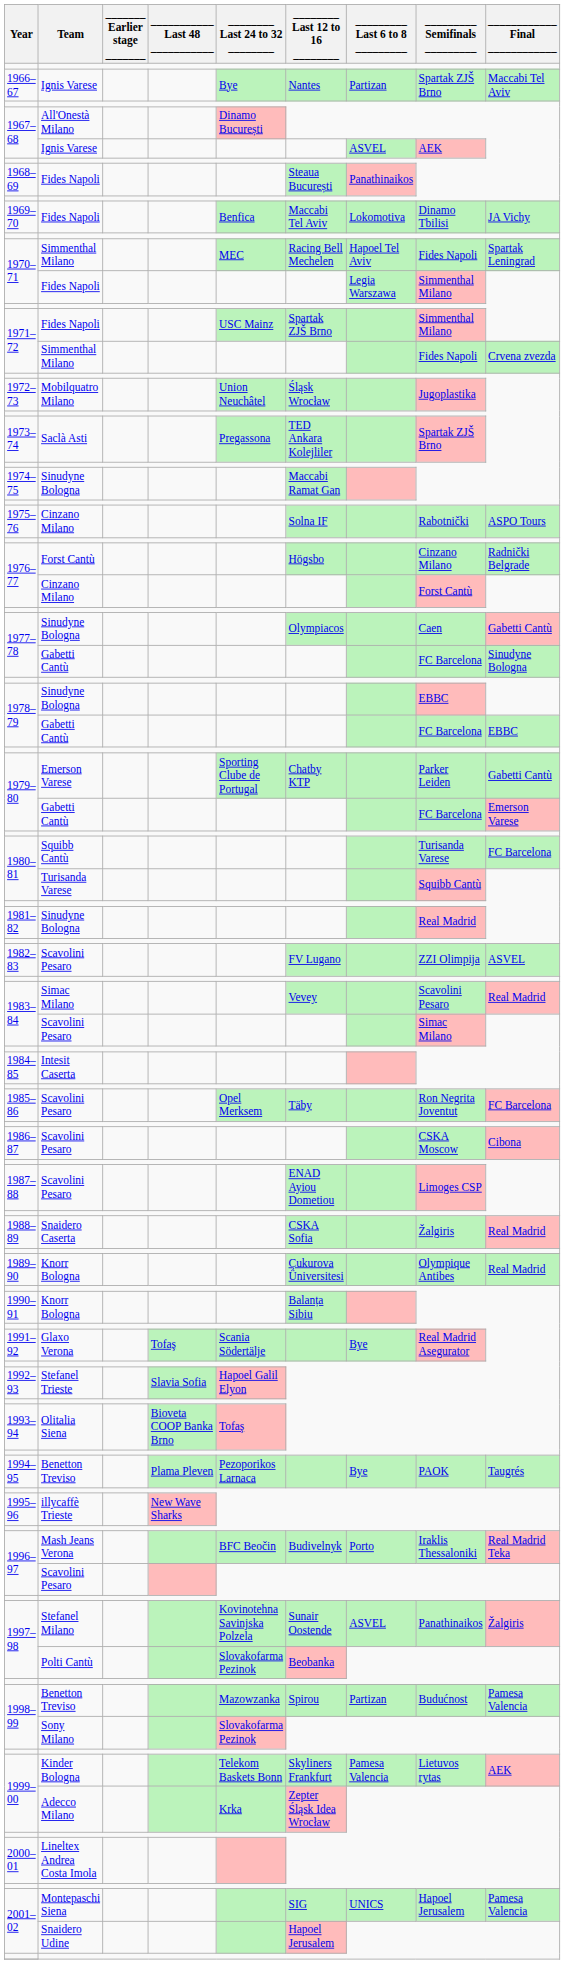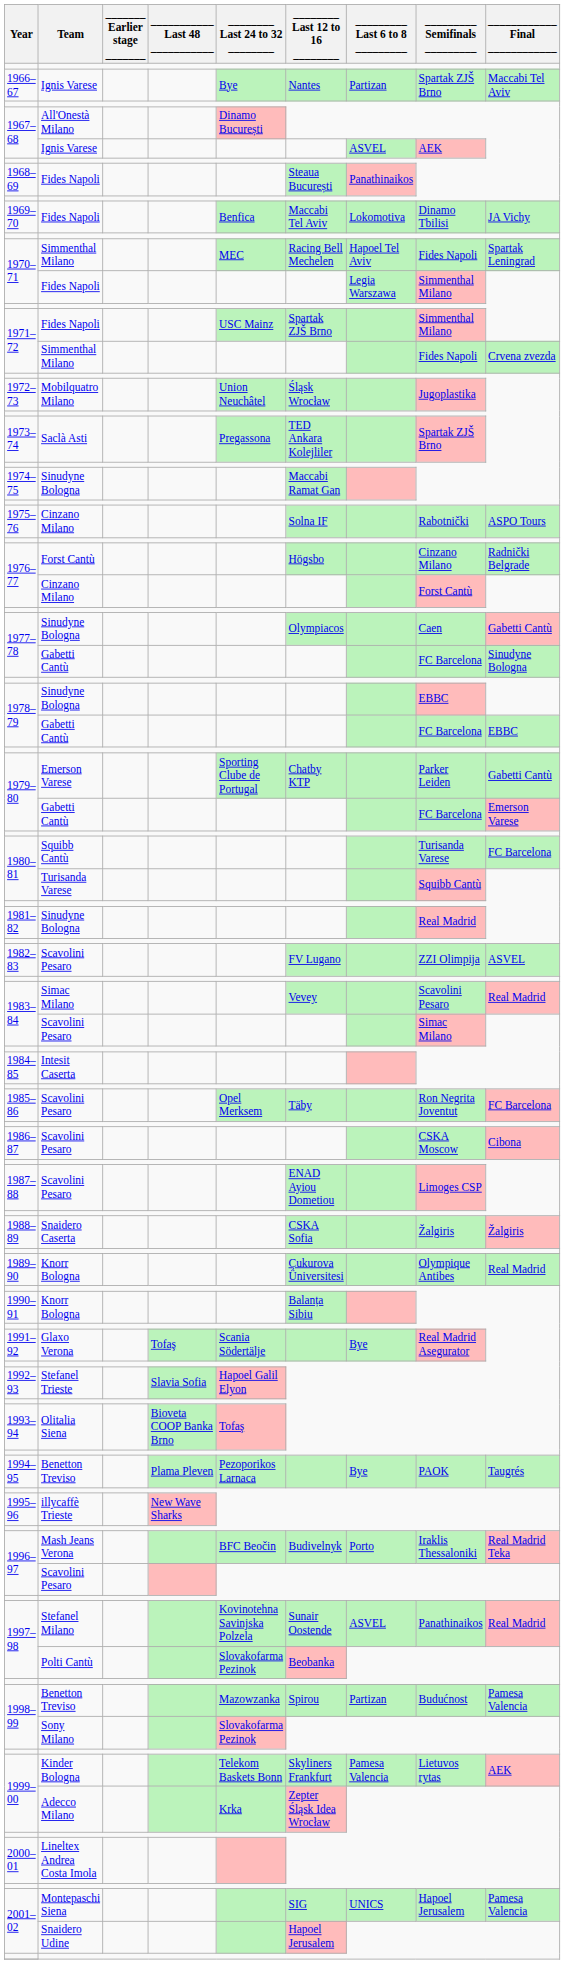 <table class="wikitable" style="font-size:85%">
 <tr>
 <th>Year</th>
 <th>Team</th>
 <th>_______ Earlier stage _______</th>
 <th>___________ Last 48 ___________</th>
 <th>________ Last 24 to 32 ________</th>
 <th>________ Last 12 to 16 ________</th>
 <th>_________ Last 6 to 8 _________</th>
 <th>_________ Semifinals _________</th>
 <th>____________ Final ____________</th>
 </tr>
 <tr>
 <td></td>
 </tr>
 <tr>
 <td><a href='#'>1966–67</a></td>
 <td><a href='#'>Ignis Varese</a></td>
 <td></td>
 <td></td>
 <td bgcolor=#BBF3BB><a href='#'>Bye</a></td>
 <td bgcolor=#BBF3BB> <a href='#'>Nantes</a></td>
 <td bgcolor=#BBF3BB> <a href='#'>Partizan</a></td>
 <td bgcolor=#BBF3BB> <a href='#'>Spartak ZJŠ Brno</a></td>
 <td bgcolor=#BBF3BB> <a href='#'>Maccabi Tel Aviv</a> </td>
 </tr>
 <tr>
 <td></td>
 </tr>
 <tr>
 <td rowspan="2"><a href='#'>1967–68</a></td>
 <td><a href='#'>All'Onestà Milano</a></td>
 <td></td>
 <td></td>
 <td bgcolor=#FFBBBB> <a href='#'>Dinamo București</a></td>
 </tr>
 <tr>
 <td><a href='#'>Ignis Varese</a></td>
 <td></td>
 <td></td>
 <td></td>
 <td></td>
 <td bgcolor=#BBF3BB> <a href='#'>ASVEL</a></td>
 <td bgcolor=#FFBBBB> <a href='#'>AEK</a></td>
 </tr>
 <tr>
 <td></td>
 </tr>
 <tr>
 <td><a href='#'>1968–69</a></td>
 <td><a href='#'>Fides Napoli</a></td>
 <td></td>
 <td></td>
 <td></td>
 <td bgcolor=#BBF3BB> <a href='#'>Steaua București</a></td>
 <td bgcolor=#FFBBBB> <a href='#'>Panathinaikos</a></td>
 </tr>
 <tr>
 <td></td>
 </tr>
 <tr>
 <td><a href='#'>1969–70</a></td>
 <td><a href='#'>Fides Napoli</a></td>
 <td></td>
 <td></td>
 <td bgcolor=#BBF3BB> <a href='#'>Benfica</a></td>
 <td bgcolor=#BBF3BB> <a href='#'>Maccabi Tel Aviv</a></td>
 <td bgcolor=#BBF3BB> <a href='#'>Lokomotiva</a></td>
 <td bgcolor=#BBF3BB> <a href='#'>Dinamo Tbilisi</a></td>
 <td bgcolor=#BBF3BB> <a href='#'>JA Vichy</a> </td>
 </tr>
 <tr>
 <td></td>
 </tr>
 <tr>
 <td rowspan="2"><a href='#'>1970–71</a></td>
 <td><a href='#'>Simmenthal Milano</a></td>
 <td></td>
 <td></td>
 <td bgcolor=#BBF3BB> <a href='#'>MEC</a></td>
 <td bgcolor=#BBF3BB> <a href='#'>Racing Bell Mechelen</a></td>
 <td bgcolor=#BBF3BB> <a href='#'>Hapoel Tel Aviv</a></td>
 <td bgcolor=#BBF3BB> <a href='#'>Fides Napoli</a></td>
 <td bgcolor=#BBF3BB> <a href='#'>Spartak Leningrad</a> </td>
 </tr>
 <tr>
 <td><a href='#'>Fides Napoli</a></td>
 <td></td>
 <td></td>
 <td></td>
 <td></td>
 <td bgcolor=#BBF3BB> <a href='#'>Legia Warszawa</a></td>
 <td bgcolor=#FFBBBB> <a href='#'>Simmenthal Milano</a></td>
 </tr>
 <tr>
 <td></td>
 </tr>
 <tr>
 <td rowspan="2"><a href='#'>1971–72</a></td>
 <td><a href='#'>Fides Napoli</a></td>
 <td></td>
 <td></td>
 <td bgcolor=#BBF3BB> <a href='#'>USC Mainz</a></td>
 <td bgcolor=#BBF3BB> <a href='#'>Spartak ZJŠ Brno</a></td>
 <td bgcolor=#BBF3BB></td>
 <td bgcolor=#FFBBBB> <a href='#'>Simmenthal Milano</a></td>
 </tr>
 <tr>
 <td><a href='#'>Simmenthal Milano</a></td>
 <td></td>
 <td></td>
 <td></td>
 <td></td>
 <td bgcolor=#BBF3BB></td>
 <td bgcolor=#BBF3BB> <a href='#'>Fides Napoli</a></td>
 <td bgcolor=#BBF3BB> <a href='#'>Crvena zvezda</a> </td>
 </tr>
 <tr>
 <td></td>
 </tr>
 <tr>
 <td><a href='#'>1972–73</a></td>
 <td><a href='#'>Mobilquatro Milano</a></td>
 <td></td>
 <td></td>
 <td bgcolor=#BBF3BB> <a href='#'>Union Neuchâtel</a></td>
 <td bgcolor=#BBF3BB> <a href='#'>Śląsk Wrocław</a></td>
 <td bgcolor=#BBF3BB></td>
 <td bgcolor=#FFBBBB> <a href='#'>Jugoplastika</a></td>
 </tr>
 <tr>
 <td></td>
 </tr>
 <tr>
 <td><a href='#'>1973–74</a></td>
 <td><a href='#'>Saclà Asti</a></td>
 <td></td>
 <td></td>
 <td bgcolor=#BBF3BB> <a href='#'>Pregassona</a></td>
 <td bgcolor=#BBF3BB> <a href='#'>TED Ankara Kolejliler</a></td>
 <td bgcolor=#BBF3BB></td>
 <td bgcolor=#FFBBBB> <a href='#'>Spartak ZJŠ Brno</a></td>
 </tr>
 <tr>
 <td></td>
 </tr>
 <tr>
 <td><a href='#'>1974–75</a></td>
 <td><a href='#'>Sinudyne Bologna</a></td>
 <td></td>
 <td></td>
 <td></td>
 <td bgcolor=#BBF3BB> <a href='#'>Maccabi Ramat Gan</a></td>
 <td bgcolor=#FFBBBB></td>
 </tr>
 <tr>
 <td></td>
 </tr>
 <tr>
 <td><a href='#'>1975–76</a></td>
 <td><a href='#'>Cinzano Milano</a></td>
 <td></td>
 <td></td>
 <td></td>
 <td bgcolor=#BBF3BB> <a href='#'>Solna IF</a></td>
 <td bgcolor=#BBF3BB></td>
 <td bgcolor=#BBF3BB> <a href='#'>Rabotnički</a></td>
 <td bgcolor=#BBF3BB> <a href='#'>ASPO Tours</a> </td>
 </tr>
 <tr>
 <td></td>
 </tr>
 <tr>
 <td rowspan="2"><a href='#'>1976–77</a></td>
 <td><a href='#'>Forst Cantù</a></td>
 <td></td>
 <td></td>
 <td></td>
 <td bgcolor=#BBF3BB> <a href='#'>Högsbo</a></td>
 <td bgcolor=#BBF3BB></td>
 <td bgcolor=#BBF3BB> <a href='#'>Cinzano Milano</a></td>
 <td bgcolor=#BBF3BB> <a href='#'>Radnički Belgrade</a> </td>
 </tr>
 <tr>
 <td><a href='#'>Cinzano Milano</a></td>
 <td></td>
 <td></td>
 <td></td>
 <td></td>
 <td bgcolor=#BBF3BB></td>
 <td bgcolor=#FFBBBB> <a href='#'>Forst Cantù</a></td>
 </tr>
 <tr>
 <td></td>
 </tr>
 <tr>
 <td rowspan="2"><a href='#'>1977–78</a></td>
 <td><a href='#'>Sinudyne Bologna</a></td>
 <td></td>
 <td></td>
 <td></td>
 <td bgcolor=#BBF3BB> <a href='#'>Olympiacos</a></td>
 <td bgcolor=#BBF3BB></td>
 <td bgcolor=#BBF3BB> <a href='#'>Caen</a></td>
 <td bgcolor=#FFBBBB> <a href='#'>Gabetti Cantù</a> </td>
 </tr>
 <tr>
 <td><a href='#'>Gabetti Cantù</a></td>
 <td></td>
 <td></td>
 <td></td>
 <td></td>
 <td bgcolor=#BBF3BB></td>
 <td bgcolor=#BBF3BB> <a href='#'>FC Barcelona</a></td>
 <td bgcolor=#BBF3BB> <a href='#'>Sinudyne Bologna</a> </td>
 </tr>
 <tr>
 <td></td>
 </tr>
 <tr>
 <td rowspan="2"><a href='#'>1978–79</a></td>
 <td><a href='#'>Sinudyne Bologna</a></td>
 <td></td>
 <td></td>
 <td></td>
 <td></td>
 <td bgcolor=#BBF3BB></td>
 <td bgcolor=#FFBBBB> <a href='#'>EBBC</a></td>
 </tr>
 <tr>
 <td><a href='#'>Gabetti Cantù</a></td>
 <td></td>
 <td></td>
 <td></td>
 <td></td>
 <td bgcolor=#BBF3BB></td>
 <td bgcolor=#BBF3BB> <a href='#'>FC Barcelona</a></td>
 <td bgcolor=#BBF3BB> <a href='#'>EBBC</a> </td>
 </tr>
 <tr>
 <td></td>
 </tr>
 <tr>
 <td rowspan="2"><a href='#'>1979–80</a></td>
 <td><a href='#'>Emerson Varese</a></td>
 <td></td>
 <td></td>
 <td bgcolor=#BBF3BB> <a href='#'>Sporting Clube de Portugal</a></td>
 <td bgcolor=#BBF3BB> <a href='#'>Chatby KTP</a></td>
 <td bgcolor=#BBF3BB></td>
 <td bgcolor=#BBF3BB> <a href='#'>Parker Leiden</a></td>
 <td bgcolor=#BBF3BB> <a href='#'>Gabetti Cantù</a> </td>
 </tr>
 <tr>
 <td><a href='#'>Gabetti Cantù</a></td>
 <td></td>
 <td></td>
 <td></td>
 <td></td>
 <td bgcolor=#BBF3BB></td>
 <td bgcolor=#BBF3BB> <a href='#'>FC Barcelona</a></td>
 <td bgcolor=#FFBBBB> <a href='#'>Emerson Varese</a> </td>
 </tr>
 <tr>
 <td></td>
 </tr>
 <tr>
 <td rowspan="2"><a href='#'>1980–81</a></td>
 <td><a href='#'>Squibb Cantù</a></td>
 <td></td>
 <td></td>
 <td></td>
 <td></td>
 <td bgcolor=#BBF3BB></td>
 <td bgcolor=#BBF3BB> <a href='#'>Turisanda Varese</a></td>
 <td bgcolor=#BBF3BB> <a href='#'>FC Barcelona</a> </td>
 </tr>
 <tr>
 <td><a href='#'>Turisanda Varese</a></td>
 <td></td>
 <td></td>
 <td></td>
 <td></td>
 <td bgcolor=#BBF3BB></td>
 <td bgcolor=#FFBBBB> <a href='#'>Squibb Cantù</a></td>
 </tr>
 <tr>
 <td></td>
 </tr>
 <tr>
 <td><a href='#'>1981–82</a></td>
 <td><a href='#'>Sinudyne Bologna</a></td>
 <td></td>
 <td></td>
 <td></td>
 <td></td>
 <td bgcolor=#BBF3BB></td>
 <td bgcolor=#FFBBBB> <a href='#'>Real Madrid</a></td>
 </tr>
 <tr>
 <td></td>
 </tr>
 <tr>
 <td><a href='#'>1982–83</a></td>
 <td><a href='#'>Scavolini Pesaro</a></td>
 <td></td>
 <td></td>
 <td></td>
 <td bgcolor=#BBF3BB> <a href='#'>FV Lugano</a></td>
 <td bgcolor=#BBF3BB></td>
 <td bgcolor=#BBF3BB> <a href='#'>ZZI Olimpija</a></td>
 <td bgcolor=#BBF3BB> <a href='#'>ASVEL</a> </td>
 </tr>
 <tr>
 <td></td>
 </tr>
 <tr>
 <td rowspan="2"><a href='#'>1983–84</a></td>
 <td><a href='#'>Simac Milano</a></td>
 <td></td>
 <td></td>
 <td></td>
 <td bgcolor=#BBF3BB> <a href='#'>Vevey</a></td>
 <td bgcolor=#BBF3BB></td>
 <td bgcolor=#BBF3BB> <a href='#'>Scavolini Pesaro</a></td>
 <td bgcolor=#FFBBBB> <a href='#'>Real Madrid</a> </td>
 </tr>
 <tr>
 <td><a href='#'>Scavolini Pesaro</a></td>
 <td></td>
 <td></td>
 <td></td>
 <td></td>
 <td bgcolor=#BBF3BB></td>
 <td bgcolor=#FFBBBB> <a href='#'>Simac Milano</a></td>
 </tr>
 <tr>
 <td></td>
 </tr>
 <tr>
 <td><a href='#'>1984–85</a></td>
 <td><a href='#'>Intesit Caserta</a></td>
 <td></td>
 <td></td>
 <td></td>
 <td></td>
 <td bgcolor=#FFBBBB></td>
 </tr>
 <tr>
 <td></td>
 </tr>
 <tr>
 <td><a href='#'>1985–86</a></td>
 <td><a href='#'>Scavolini Pesaro</a></td>
 <td></td>
 <td></td>
 <td bgcolor=#BBF3BB> <a href='#'>Opel Merksem</a></td>
 <td bgcolor=#BBF3BB> <a href='#'>Täby</a></td>
 <td bgcolor=#BBF3BB></td>
 <td bgcolor=#BBF3BB> <a href='#'>Ron Negrita Joventut</a></td>
 <td bgcolor=#FFBBBB> <a href='#'>FC Barcelona</a> </td>
 </tr>
 <tr>
 <td></td>
 </tr>
 <tr>
 <td><a href='#'>1986–87</a></td>
 <td><a href='#'>Scavolini Pesaro</a></td>
 <td></td>
 <td></td>
 <td></td>
 <td></td>
 <td bgcolor=#BBF3BB></td>
 <td bgcolor=#BBF3BB> <a href='#'>CSKA Moscow</a></td>
 <td bgcolor=#FFBBBB> <a href='#'>Cibona</a> </td>
 </tr>
 <tr>
 <td></td>
 </tr>
 <tr>
 <td><a href='#'>1987–88</a></td>
 <td><a href='#'>Scavolini Pesaro</a></td>
 <td></td>
 <td></td>
 <td></td>
 <td bgcolor=#BBF3BB> <a href='#'>ENAD Ayiou Dometiou</a></td>
 <td bgcolor=#BBF3BB></td>
 <td bgcolor=#FFBBBB> <a href='#'>Limoges CSP</a></td>
 </tr>
 <tr>
 <td></td>
 </tr>
 <tr>
 <td><a href='#'>1988–89</a></td>
 <td><a href='#'>Snaidero Caserta</a></td>
 <td></td>
 <td></td>
 <td></td>
 <td bgcolor=#BBF3BB> <a href='#'>CSKA Sofia</a></td>
 <td bgcolor=#BBF3BB></td>
 <td bgcolor=#BBF3BB> <a href='#'>Žalgiris</a></td>
-<td bgcolor=#FFBBBB> <a href='#'>Real Madrid</a> </td>
+<td bgcolor=#FFBBBB> <a href='#'>Žalgiris</a> </td>
 </tr>
 <tr>
 <td></td>
 </tr>
 <tr>
 <td><a href='#'>1989–90</a></td>
 <td><a href='#'>Knorr Bologna</a></td>
 <td></td>
 <td></td>
 <td></td>
 <td bgcolor=#BBF3BB> <a href='#'>Çukurova Üniversitesi</a></td>
 <td bgcolor=#BBF3BB></td>
 <td bgcolor=#BBF3BB> <a href='#'>Olympique Antibes</a></td>
 <td bgcolor=#BBF3BB> <a href='#'>Real Madrid</a> </td>
 </tr>
 <tr>
 <td></td>
 </tr>
 <tr>
 <td><a href='#'>1990–91</a></td>
 <td><a href='#'>Knorr Bologna</a></td>
 <td></td>
 <td></td>
 <td></td>
 <td bgcolor=#BBF3BB> <a href='#'>Balanța Sibiu</a></td>
 <td bgcolor=#FFBBBB></td>
 </tr>
 <tr>
 <td></td>
 </tr>
 <tr>
 <td><a href='#'>1991–92</a></td>
 <td><a href='#'>Glaxo Verona</a></td>
 <td></td>
 <td bgcolor=#BBF3BB> <a href='#'>Tofaş</a></td>
 <td bgcolor=#BBF3BB> <a href='#'>Scania Södertälje</a></td>
 <td bgcolor=#BBF3BB></td>
 <td bgcolor=#BBF3BB><a href='#'>Bye</a></td>
 <td bgcolor=#FFBBBB> <a href='#'>Real Madrid Asegurator</a></td>
 </tr>
 <tr>
 <td></td>
 </tr>
 <tr>
 <td><a href='#'>1992–93</a></td>
 <td><a href='#'>Stefanel Trieste</a></td>
 <td></td>
 <td bgcolor=#BBF3BB> <a href='#'>Slavia Sofia</a></td>
 <td bgcolor=#FFBBBB> <a href='#'>Hapoel Galil Elyon</a></td>
 </tr>
 <tr>
 <td></td>
 </tr>
 <tr>
 <td><a href='#'>1993–94</a></td>
 <td><a href='#'>Olitalia Siena</a></td>
 <td></td>
 <td bgcolor=#BBF3BB> <a href='#'>Bioveta COOP Banka Brno</a></td>
 <td bgcolor=#FFBBBB> <a href='#'>Tofaş</a></td>
 </tr>
 <tr>
 <td></td>
 </tr>
 <tr>
 <td><a href='#'>1994–95</a></td>
 <td><a href='#'>Benetton Treviso</a></td>
 <td></td>
 <td bgcolor=#BBF3BB> <a href='#'>Plama Pleven</a></td>
 <td bgcolor=#BBF3BB> <a href='#'>Pezoporikos Larnaca</a></td>
 <td bgcolor=#BBF3BB></td>
 <td bgcolor=#BBF3BB><a href='#'>Bye</a></td>
 <td bgcolor=#BBF3BB> <a href='#'>PAOK</a></td>
 <td bgcolor=#BBF3BB> <a href='#'>Taugrés</a> </td>
 </tr>
 <tr>
 <td></td>
 </tr>
 <tr>
 <td><a href='#'>1995–96</a></td>
 <td><a href='#'>illycaffè Trieste</a></td>
 <td></td>
 <td bgcolor=#FFBBBB> <a href='#'>New Wave Sharks</a></td>
 </tr>
 <tr>
 <td></td>
 </tr>
 <tr>
 <td rowspan="2"><a href='#'>1996–97</a></td>
 <td><a href='#'>Mash Jeans Verona</a></td>
 <td></td>
 <td bgcolor=#BBF3BB></td>
 <td bgcolor=#BBF3BB> <a href='#'>BFC Beočin</a></td>
 <td bgcolor=#BBF3BB> <a href='#'>Budivelnyk</a></td>
 <td bgcolor=#BBF3BB> <a href='#'>Porto</a></td>
 <td bgcolor=#BBF3BB> <a href='#'>Iraklis Thessaloniki</a></td>
 <td bgcolor=#FFBBBB> <a href='#'>Real Madrid Teka</a> </td>
 </tr>
 <tr>
 <td><a href='#'>Scavolini Pesaro</a></td>
 <td></td>
 <td bgcolor=#FFBBBB></td>
 </tr>
 <tr>
 <td></td>
 </tr>
 <tr>
 <td rowspan="2"><a href='#'>1997–98</a></td>
 <td><a href='#'>Stefanel Milano</a></td>
 <td></td>
 <td bgcolor=#BBF3BB></td>
 <td bgcolor=#BBF3BB> <a href='#'>Kovinotehna Savinjska Polzela</a></td>
 <td bgcolor=#BBF3BB> <a href='#'>Sunair Oostende</a></td>
 <td bgcolor=#BBF3BB> <a href='#'>ASVEL</a></td>
 <td bgcolor=#BBF3BB> <a href='#'>Panathinaikos</a></td>
-<td bgcolor=#FFBBBB> <a href='#'>Žalgiris</a> </td>
+<td bgcolor=#FFBBBB> <a href='#'>Real Madrid</a> </td>
 </tr>
 <tr>
 <td><a href='#'>Polti Cantù</a></td>
 <td></td>
 <td bgcolor=#BBF3BB></td>
 <td bgcolor=#BBF3BB> <a href='#'>Slovakofarma Pezinok</a></td>
 <td bgcolor=#FFBBBB> <a href='#'>Beobanka</a></td>
 </tr>
 <tr>
 <td></td>
 </tr>
 <tr>
 <td rowspan="2"><a href='#'>1998–99</a></td>
 <td><a href='#'>Benetton Treviso</a></td>
 <td></td>
 <td bgcolor=#BBF3BB></td>
 <td bgcolor=#BBF3BB> <a href='#'>Mazowzanka</a></td>
 <td bgcolor=#BBF3BB> <a href='#'>Spirou</a></td>
 <td bgcolor=#BBF3BB> <a href='#'>Partizan</a></td>
 <td bgcolor=#BBF3BB> <a href='#'>Budućnost</a></td>
 <td bgcolor=#BBF3BB> <a href='#'>Pamesa Valencia</a> </td>
 </tr>
 <tr>
 <td><a href='#'>Sony Milano</a></td>
 <td></td>
 <td bgcolor=#BBF3BB></td>
 <td bgcolor=#FFBBBB> <a href='#'>Slovakofarma Pezinok</a></td>
 </tr>
 <tr>
 <td></td>
 </tr>
 <tr>
 <td rowspan="2"><a href='#'>1999–00</a></td>
 <td><a href='#'>Kinder Bologna</a></td>
 <td></td>
 <td bgcolor=#BBF3BB></td>
 <td bgcolor=#BBF3BB> <a href='#'>Telekom Baskets Bonn</a></td>
 <td bgcolor=#BBF3BB> <a href='#'>Skyliners Frankfurt</a></td>
 <td bgcolor=#BBF3BB> <a href='#'>Pamesa Valencia</a></td>
 <td bgcolor=#BBF3BB> <a href='#'>Lietuvos rytas</a></td>
 <td bgcolor=#FFBBBB> <a href='#'>AEK</a> </td>
 </tr>
 <tr>
 <td><a href='#'>Adecco Milano</a></td>
 <td></td>
 <td bgcolor=#BBF3BB></td>
 <td bgcolor=#BBF3BB> <a href='#'>Krka</a></td>
 <td bgcolor=#FFBBBB> <a href='#'>Zepter Śląsk Idea Wrocław</a></td>
 </tr>
 <tr>
 <td></td>
 </tr>
 <tr>
 <td><a href='#'>2000–01</a></td>
 <td><a href='#'>Lineltex Andrea Costa Imola</a></td>
 <td></td>
 <td></td>
 <td bgcolor=#FFBBBB></td>
 </tr>
 <tr>
 <td></td>
 </tr>
 <tr>
 <td rowspan="2"><a href='#'>2001–02</a></td>
 <td><a href='#'>Montepaschi Siena</a></td>
 <td></td>
 <td></td>
 <td bgcolor=#BBF3BB></td>
 <td bgcolor=#BBF3BB> <a href='#'>SIG</a></td>
 <td bgcolor=#BBF3BB> <a href='#'>UNICS</a></td>
 <td bgcolor=#BBF3BB> <a href='#'>Hapoel Jerusalem</a></td>
 <td bgcolor=#BBF3BB> <a href='#'>Pamesa Valencia</a> </td>
 </tr>
 <tr>
 <td><a href='#'>Snaidero Udine</a></td>
 <td></td>
 <td></td>
 <td bgcolor=#BBF3BB></td>
 <td bgcolor=#FFBBBB> <a href='#'>Hapoel Jerusalem</a></td>
 </tr>
 <tr>
 <td></td>
 </tr>
 <tr>
 </tr>
 </table>
